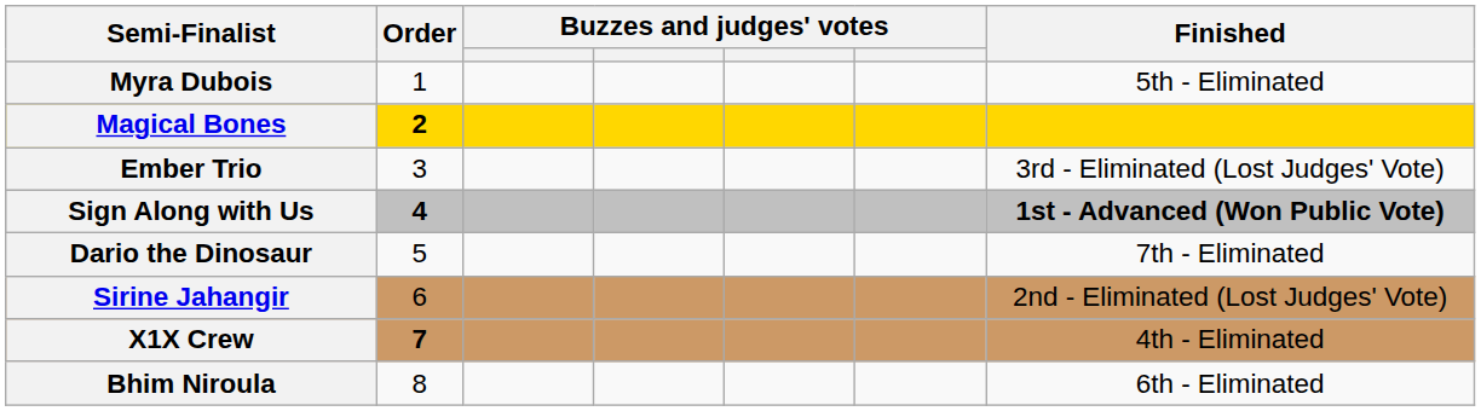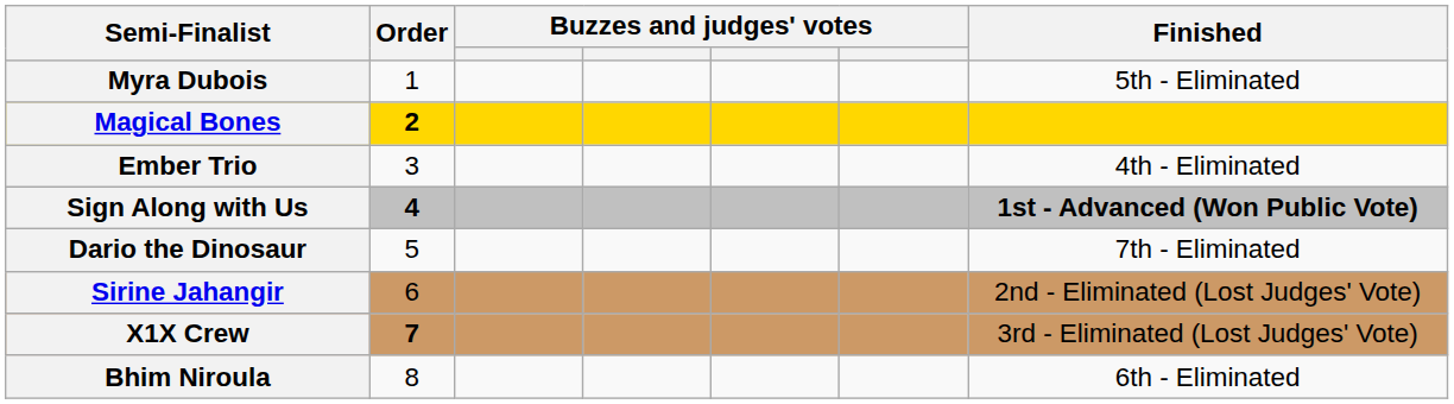 <table class="wikitable plainrowheaders sortable" style="text-align:center;">
 <tr>
 <th scope="col" rowspan="2" class="unsortable" style="width:17em;">Semi-Finalist </th>
 <th scope="col" rowspan="2" style="width:1em;">Order</th>
 <th scope="col" colspan="4" class="unsortable" style="width:24em;">Buzzes and judges' votes</th>
 <th scope="col" rowspan="2" style="width:23em;">Finished </th>
 </tr>
 <tr>
 <th scope="col" class="unsortable" style="width:6em;"></th>
 <th scope="col" class="unsortable" style="width:6em;"></th>
 <th scope="col" class="unsortable" style="width:6em;"></th>
 <th scope="col" class="unsortable" style="width:6em;"></th>
 </tr>
 <tr>
 <th scope="row">Myra Dubois</th>
 <td>1</td>
 <td style="text-align:center;"></td>
 <td style="text-align:center;"></td>
 <td style="text-align:center;"></td>
 <td style="text-align:center;"></td>
 <td>5th - Eliminated</td>
 </tr>
 <tr bgcolor=gold>
 <th scope="row"><strong><a href='#'>Magical Bones</a></strong></th>
 <td><strong>2</strong></td>
 <td style="text-align:center;"></td>
 <td style="text-align:center;"></td>
 <td style="text-align:center;"></td>
 <td style="text-align:center;"></td>
 <td><strong></strong></td>
 </tr>
 <tr>
 <th scope="row">Ember Trio</th>
 <td>3</td>
 <td style="text-align:center;"></td>
 <td style="text-align:center;"></td>
 <td style="text-align:center;"></td>
 <td style="text-align:center;"></td>
-<td>3rd - Eliminated (Lost Judges' Vote)</td>
+<td>4th - Eliminated</td>
 </tr>
 <tr bgcolor=silver>
 <th scope="row"><strong>Sign Along with Us</strong></th>
 <td><strong>4</strong></td>
 <td style="text-align:center;"></td>
 <td style="text-align:center;"></td>
 <td style="text-align:center;"></td>
 <td style="text-align:center;"></td>
 <td><strong>1st - Advanced (Won Public Vote)</strong></td>
 </tr>
 <tr>
 <th scope="row">Dario the Dinosaur</th>
 <td>5</td>
 <td style="text-align:center;"></td>
 <td style="text-align:center;"></td>
 <td style="text-align:center;"></td>
 <td style="text-align:center;"></td>
 <td>7th - Eliminated</td>
 </tr>
 <tr bgcolor=#c96>
 <th scope="row"><a href='#'>Sirine Jahangir</a></th>
 <td>6</td>
 <td style="text-align:center;"></td>
 <td style="text-align:center;"></td>
 <td style="text-align:center;"></td>
 <td style="text-align:center;"></td>
 <td>2nd - Eliminated (Lost Judges' Vote)</td>
 </tr>
 <tr bgcolor=#c96>
 <th scope="row">X1X Crew</th>
 <td><strong>7</strong></td>
 <td style="text-align:center;"></td>
 <td style="text-align:center;"></td>
 <td style="text-align:center;"></td>
 <td style="text-align:center;"></td>
-<td>4th - Eliminated</td>
+<td>3rd - Eliminated (Lost Judges' Vote)</td>
 </tr>
 <tr>
 <th scope="row">Bhim Niroula</th>
 <td>8</td>
 <td style="text-align:center;"></td>
 <td style="text-align:center;"></td>
 <td style="text-align:center;"></td>
 <td style="text-align:center;"></td>
 <td>6th - Eliminated</td>
 </tr>
 </table>
